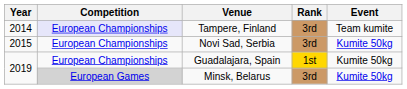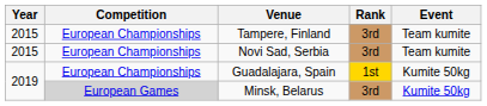 <table class="wikitable sortable" width=45% style="font-size:90%; text-align:center;">
 <tr>
 <th>Year</th>
 <th>Competition</th>
 <th>Venue</th>
 <th>Rank</th>
 <th>Event</th>
 </tr>
 <tr>
-<td>2014</td>
-<td style="background: lavender;"><a href='#'>European Championships</a></td>
+<td>2015</td>
+<td><a href='#'>European Championships</a></td>
 <td>Tampere, Finland</td>
 <td bgcolor="cc9966">3rd</td>
 <td>Team kumite</td>
 </tr>
 <tr>
 <td>2015</td>
 <td><a href='#'>European Championships</a></td>
 <td>Novi Sad, Serbia</td>
 <td bgcolor="cc9966">3rd</td>
-<td><a href='#'>Kumite 50kg</a></td>
+<td>Team kumite</td>
 </tr>
 <tr>
 <td rowspan=2>2019</td>
 <td><a href='#'>European Championships</a></td>
 <td>Guadalajara, Spain</td>
 <td bgcolor="gold">1st</td>
 <td>Kumite 50kg</td>
 </tr>
 <tr>
 <td style="background: lightgrey;"><a href='#'>European Games</a></td>
 <td>Minsk, Belarus</td>
 <td bgcolor="cc9966">3rd</td>
 <td><a href='#'>Kumite 50kg</a></td>
 </tr>
 </table>
